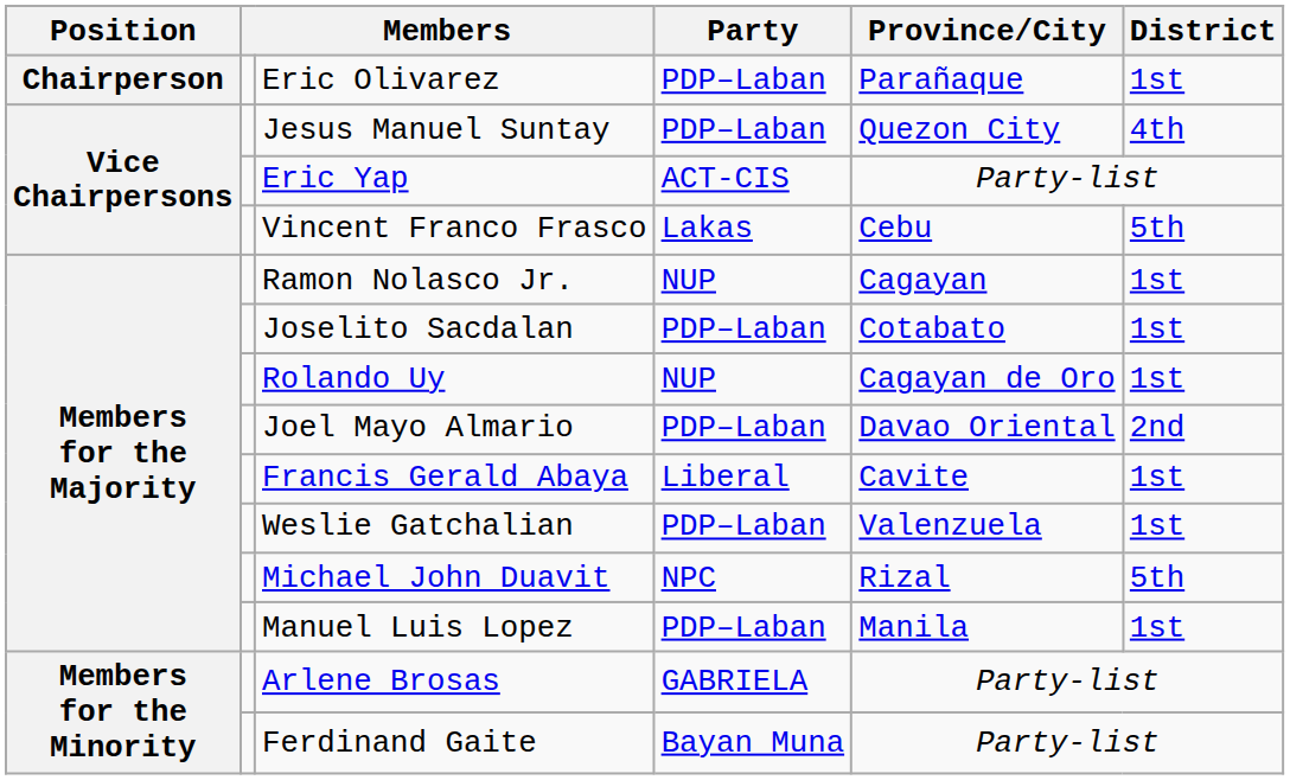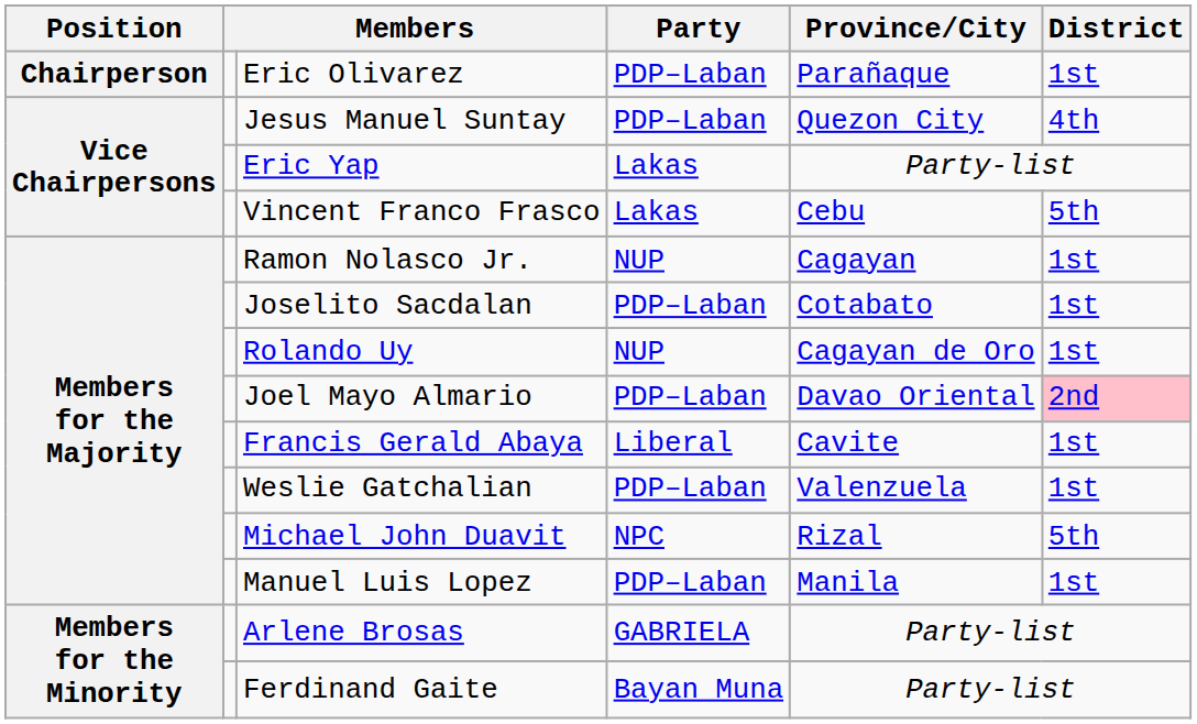 <table class="wikitable" style="font-size: 100%;">
 <tr>
 <th>Position</th>
 <th colspan="2">Members</th>
 <th>Party</th>
 <th>Province/City</th>
 <th>District</th>
 </tr>
 <tr>
 <th>Chairperson</th>
 <td></td>
 <td>Eric Olivarez</td>
 <td><a href='#'>PDP–Laban</a></td>
 <td><a href='#'>Parañaque</a></td>
 <td><a href='#'>1st</a></td>
 </tr>
 <tr>
 <th rowspan="3">Vice<br>Chairpersons</th>
 <td></td>
 <td>Jesus Manuel Suntay</td>
 <td><a href='#'>PDP–Laban</a></td>
 <td><a href='#'>Quezon City</a></td>
 <td><a href='#'>4th</a></td>
 </tr>
 <tr>
 <td></td>
 <td><a href='#'>Eric Yap</a></td>
-<td><a href='#'>ACT-CIS</a></td>
+<td><a href='#'>Lakas</a></td>
 <td align="center" colspan="2"><em>Party-list</em></td>
 </tr>
 <tr>
 <td></td>
 <td>Vincent Franco Frasco</td>
 <td><a href='#'>Lakas</a></td>
 <td><a href='#'>Cebu</a></td>
 <td><a href='#'>5th</a></td>
 </tr>
 <tr>
 <th rowspan="8">Members<br>for the<br>Majority</th>
 <td></td>
 <td>Ramon Nolasco Jr.</td>
 <td><a href='#'>NUP</a></td>
 <td><a href='#'>Cagayan</a></td>
 <td><a href='#'>1st</a></td>
 </tr>
 <tr>
 <td></td>
 <td>Joselito Sacdalan</td>
 <td><a href='#'>PDP–Laban</a></td>
 <td><a href='#'>Cotabato</a></td>
 <td><a href='#'>1st</a></td>
 </tr>
 <tr>
 <td></td>
 <td><a href='#'>Rolando Uy</a></td>
 <td><a href='#'>NUP</a></td>
 <td><a href='#'>Cagayan de Oro</a></td>
 <td><a href='#'>1st</a></td>
 </tr>
 <tr>
 <td></td>
 <td>Joel Mayo Almario</td>
 <td><a href='#'>PDP–Laban</a></td>
 <td><a href='#'>Davao Oriental</a></td>
-<td><a href='#'>2nd</a></td>
+<td style="background: pink;"><a href='#'>2nd</a></td>
 </tr>
 <tr>
 <td></td>
 <td><a href='#'>Francis Gerald Abaya</a></td>
 <td><a href='#'>Liberal</a></td>
 <td><a href='#'>Cavite</a></td>
 <td><a href='#'>1st</a></td>
 </tr>
 <tr>
 <td></td>
 <td>Weslie Gatchalian</td>
 <td><a href='#'>PDP–Laban</a></td>
 <td><a href='#'>Valenzuela</a></td>
 <td><a href='#'>1st</a></td>
 </tr>
 <tr>
 <td></td>
 <td><a href='#'>Michael John Duavit</a></td>
 <td><a href='#'>NPC</a></td>
 <td><a href='#'>Rizal</a></td>
 <td><a href='#'>5th</a></td>
 </tr>
 <tr>
 <td></td>
 <td>Manuel Luis Lopez</td>
 <td><a href='#'>PDP–Laban</a></td>
 <td><a href='#'>Manila</a></td>
 <td><a href='#'>1st</a></td>
 </tr>
 <tr>
 <th rowspan="2">Members<br>for the<br>Minority</th>
 <td></td>
 <td><a href='#'>Arlene Brosas</a></td>
 <td><a href='#'>GABRIELA</a></td>
 <td align="center" colspan="2"><em>Party-list</em></td>
 </tr>
 <tr>
 <td></td>
 <td>Ferdinand Gaite</td>
 <td><a href='#'>Bayan Muna</a></td>
 <td align="center" colspan="2"><em>Party-list</em></td>
 </tr>
 </table>
